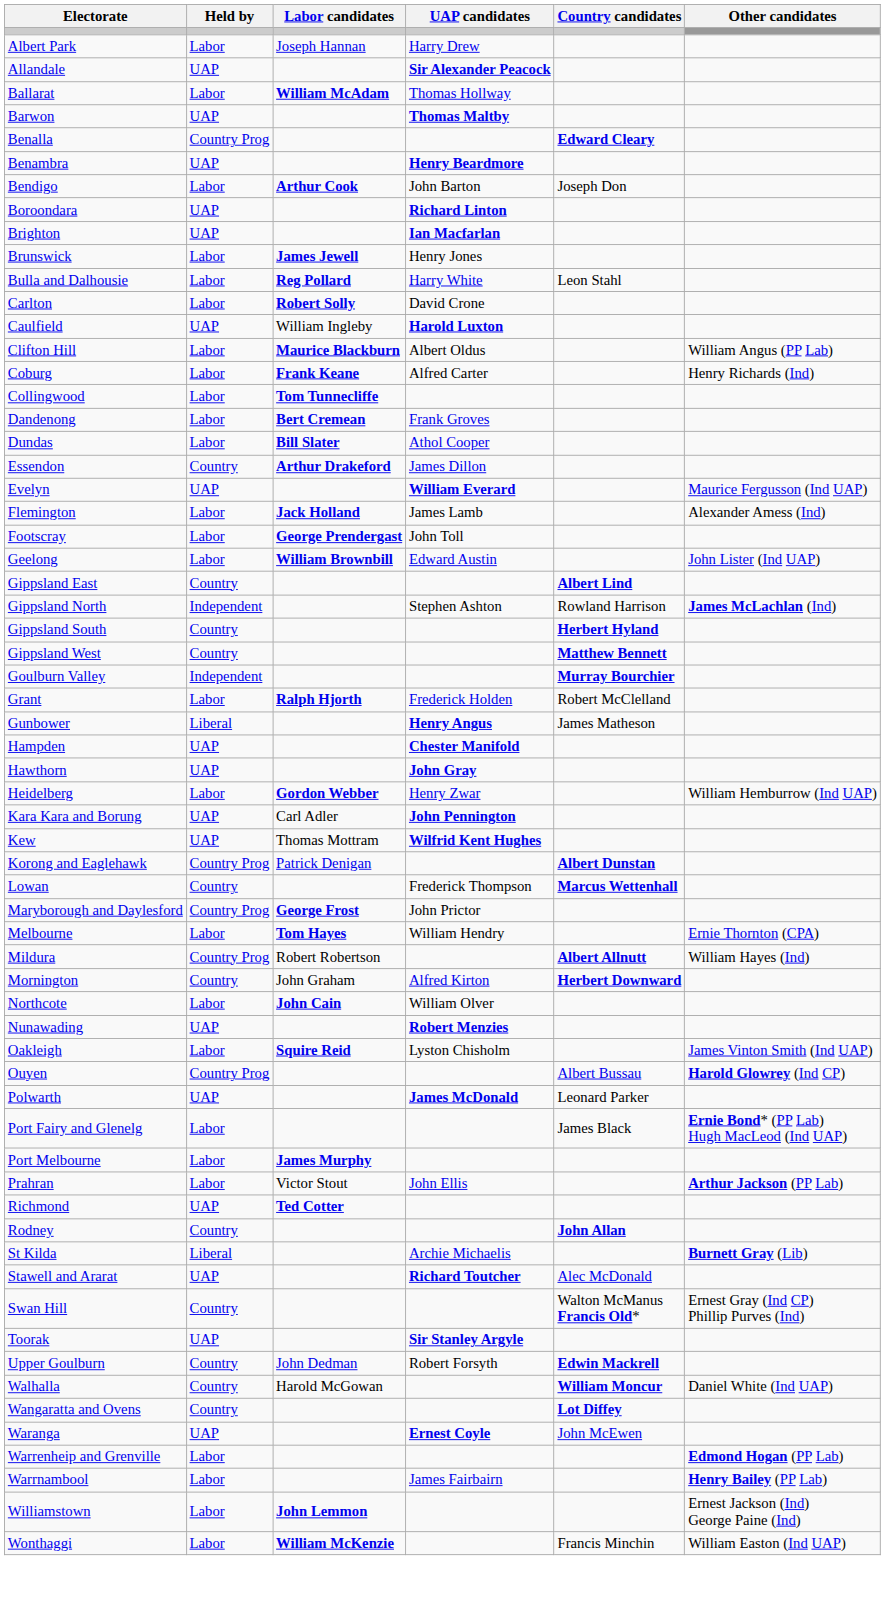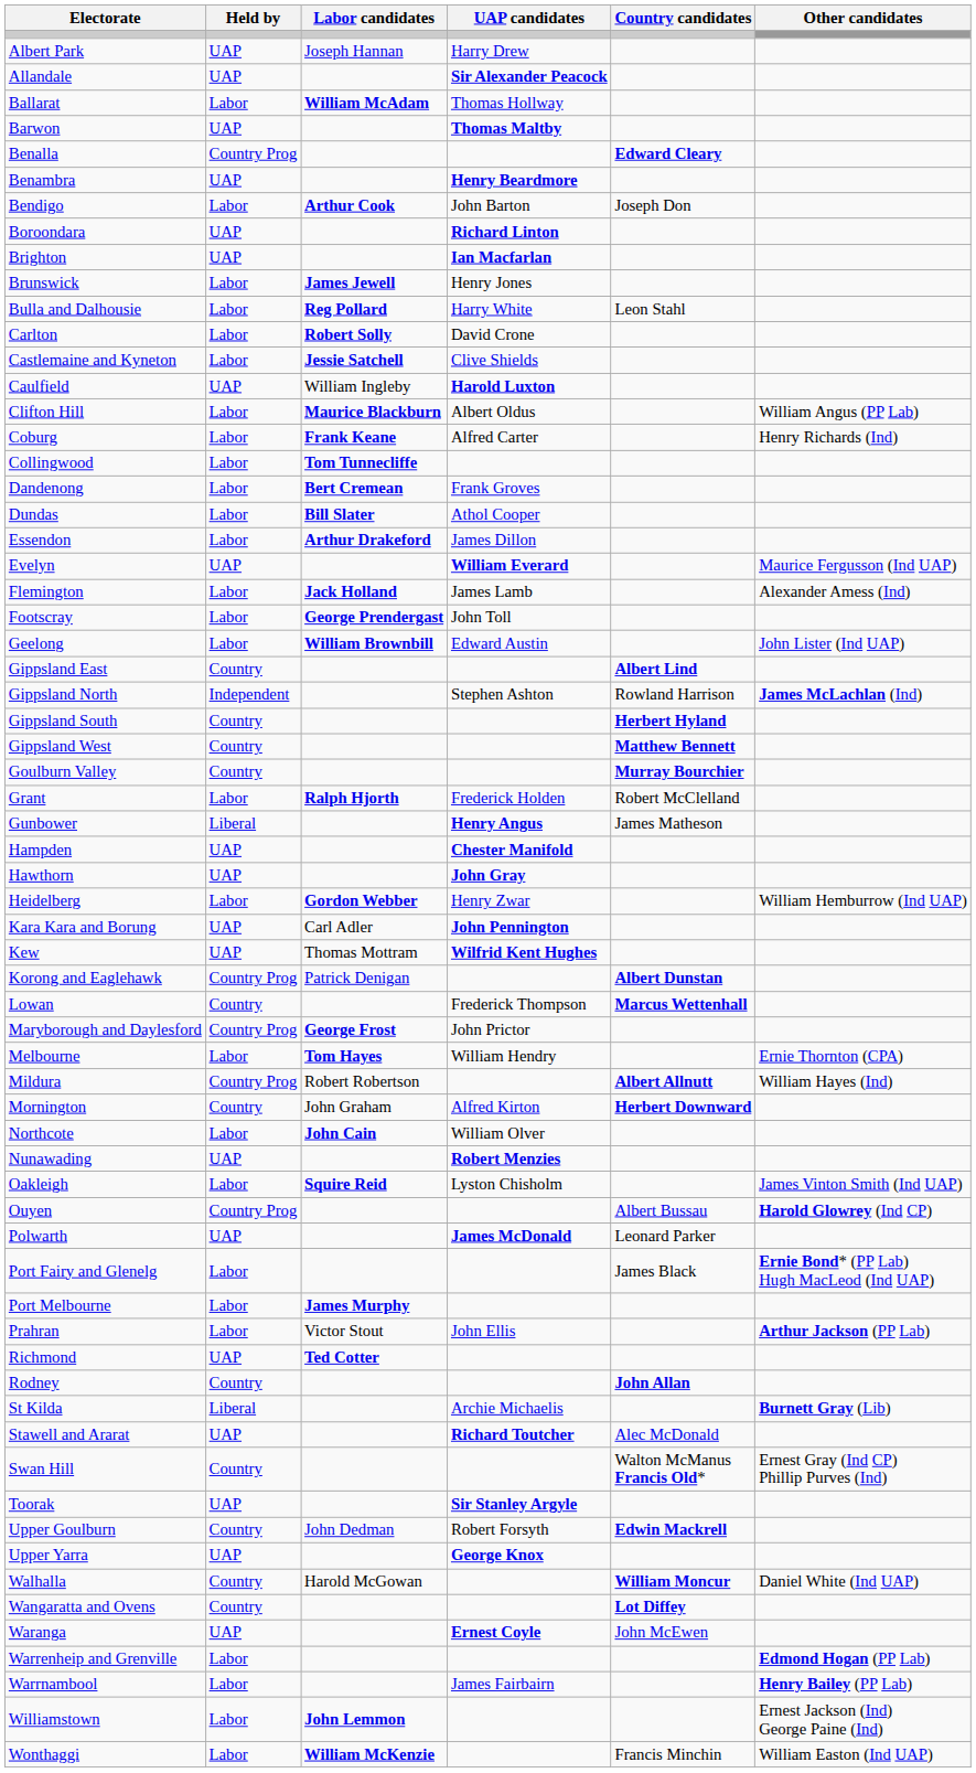 <table class="wikitable">
 <tr>
 <th>Electorate</th>
 <th>Held by</th>
 <th><a href='#'>Labor</a> candidates</th>
 <th><a href='#'>UAP</a> candidates</th>
 <th><a href='#'>Country</a> candidates</th>
 <th>Other candidates</th>
 </tr>
 <tr style="background:#ccc;">
 <td></td>
 <td></td>
 <td></td>
 <td></td>
 <td></td>
 <td style="background:#999;"></td>
 </tr>
 <tr>
 <td><a href='#'>Albert Park</a></td>
-<td><a href='#'>Labor</a></td>
+<td><a href='#'>UAP</a></td>
 <td><a href='#'>Joseph Hannan</a></td>
 <td><a href='#'>Harry Drew</a></td>
 <td></td>
 <td></td>
 </tr>
 <tr>
 <td><a href='#'>Allandale</a></td>
 <td><a href='#'>UAP</a></td>
 <td></td>
 <td><strong><a href='#'>Sir Alexander Peacock</a></strong></td>
 <td></td>
 <td></td>
 </tr>
 <tr>
 <td><a href='#'>Ballarat</a></td>
 <td><a href='#'>Labor</a></td>
 <td><strong><a href='#'>William McAdam</a></strong></td>
 <td><a href='#'>Thomas Hollway</a></td>
 <td></td>
 <td></td>
 </tr>
 <tr>
 <td><a href='#'>Barwon</a></td>
 <td><a href='#'>UAP</a></td>
 <td></td>
 <td><strong><a href='#'>Thomas Maltby</a></strong></td>
 <td></td>
 <td></td>
 </tr>
 <tr>
 <td><a href='#'>Benalla</a></td>
 <td><a href='#'>Country Prog</a></td>
 <td></td>
 <td></td>
 <td><strong><a href='#'>Edward Cleary</a></strong></td>
 <td></td>
 </tr>
 <tr>
 <td><a href='#'>Benambra</a></td>
 <td><a href='#'>UAP</a></td>
 <td></td>
 <td><strong><a href='#'>Henry Beardmore</a></strong></td>
 <td></td>
 <td></td>
 </tr>
 <tr>
 <td><a href='#'>Bendigo</a></td>
 <td><a href='#'>Labor</a></td>
 <td><strong><a href='#'>Arthur Cook</a></strong></td>
 <td>John Barton</td>
 <td>Joseph Don</td>
 <td></td>
 </tr>
 <tr>
 <td><a href='#'>Boroondara</a></td>
 <td><a href='#'>UAP</a></td>
 <td></td>
 <td><strong><a href='#'>Richard Linton</a></strong></td>
 <td></td>
 <td></td>
 </tr>
 <tr>
 <td><a href='#'>Brighton</a></td>
 <td><a href='#'>UAP</a></td>
 <td></td>
 <td><strong><a href='#'>Ian Macfarlan</a></strong></td>
 <td></td>
 <td></td>
 </tr>
 <tr>
 <td><a href='#'>Brunswick</a></td>
 <td><a href='#'>Labor</a></td>
 <td><strong><a href='#'>James Jewell</a></strong></td>
 <td>Henry Jones</td>
 <td></td>
 <td></td>
 </tr>
 <tr>
 <td><a href='#'>Bulla and Dalhousie</a></td>
 <td><a href='#'>Labor</a></td>
 <td><strong><a href='#'>Reg Pollard</a></strong></td>
 <td><a href='#'>Harry White</a></td>
 <td>Leon Stahl</td>
 <td></td>
 </tr>
 <tr>
 <td><a href='#'>Carlton</a></td>
 <td><a href='#'>Labor</a></td>
 <td><strong><a href='#'>Robert Solly</a></strong></td>
 <td>David Crone</td>
 <td></td>
 <td></td>
 </tr>
 <tr>
+<td><a href='#'>Castlemaine and Kyneton</a></td>
+<td><a href='#'>Labor</a></td>
+<td><strong><a href='#'>Jessie Satchell</a></strong></td>
+<td><a href='#'>Clive Shields</a></td>
+<td></td>
+<td></td>
+</tr>
+<tr>
 <td><a href='#'>Caulfield</a></td>
 <td><a href='#'>UAP</a></td>
 <td>William Ingleby</td>
 <td><strong><a href='#'>Harold Luxton</a></strong></td>
 <td></td>
 <td></td>
 </tr>
 <tr>
 <td><a href='#'>Clifton Hill</a></td>
 <td><a href='#'>Labor</a></td>
 <td><strong><a href='#'>Maurice Blackburn</a></strong></td>
 <td>Albert Oldus</td>
 <td></td>
 <td>William Angus (<a href='#'>PP</a> <a href='#'>Lab</a>)</td>
 </tr>
 <tr>
 <td><a href='#'>Coburg</a></td>
 <td><a href='#'>Labor</a></td>
 <td><strong><a href='#'>Frank Keane</a></strong></td>
 <td>Alfred Carter</td>
 <td></td>
 <td>Henry Richards (<a href='#'>Ind</a>)</td>
 </tr>
 <tr>
 <td><a href='#'>Collingwood</a></td>
 <td><a href='#'>Labor</a></td>
 <td><strong><a href='#'>Tom Tunnecliffe</a></strong></td>
 <td></td>
 <td></td>
 <td></td>
 </tr>
 <tr>
 <td><a href='#'>Dandenong</a></td>
 <td><a href='#'>Labor</a></td>
 <td><strong><a href='#'>Bert Cremean</a></strong></td>
 <td><a href='#'>Frank Groves</a></td>
 <td></td>
 <td></td>
 </tr>
 <tr>
 <td><a href='#'>Dundas</a></td>
 <td><a href='#'>Labor</a></td>
 <td><strong><a href='#'>Bill Slater</a></strong></td>
 <td><a href='#'>Athol Cooper</a></td>
 <td></td>
 <td></td>
 </tr>
 <tr>
 <td><a href='#'>Essendon</a></td>
-<td><a href='#'>Country</a></td>
+<td><a href='#'>Labor</a></td>
 <td><strong><a href='#'>Arthur Drakeford</a></strong></td>
 <td><a href='#'>James Dillon</a></td>
 <td></td>
 <td></td>
 </tr>
 <tr>
 <td><a href='#'>Evelyn</a></td>
 <td><a href='#'>UAP</a></td>
 <td></td>
 <td><strong><a href='#'>William Everard</a></strong></td>
 <td></td>
 <td><a href='#'>Maurice Fergusson</a> (<a href='#'>Ind</a> <a href='#'>UAP</a>)</td>
 </tr>
 <tr>
 <td><a href='#'>Flemington</a></td>
 <td><a href='#'>Labor</a></td>
 <td><strong><a href='#'>Jack Holland</a></strong></td>
 <td>James Lamb</td>
 <td></td>
 <td>Alexander Amess (<a href='#'>Ind</a>)</td>
 </tr>
 <tr>
 <td><a href='#'>Footscray</a></td>
 <td><a href='#'>Labor</a></td>
 <td><strong><a href='#'>George Prendergast</a></strong></td>
 <td>John Toll</td>
 <td></td>
 <td></td>
 </tr>
 <tr>
 <td><a href='#'>Geelong</a></td>
 <td><a href='#'>Labor</a></td>
 <td><strong><a href='#'>William Brownbill</a></strong></td>
 <td><a href='#'>Edward Austin</a></td>
 <td></td>
 <td><a href='#'>John Lister</a> (<a href='#'>Ind</a> <a href='#'>UAP</a>)</td>
 </tr>
 <tr>
 <td><a href='#'>Gippsland East</a></td>
 <td><a href='#'>Country</a></td>
 <td></td>
 <td></td>
 <td><strong><a href='#'>Albert Lind</a></strong></td>
 <td></td>
 </tr>
 <tr>
 <td><a href='#'>Gippsland North</a></td>
 <td><a href='#'>Independent</a></td>
 <td></td>
 <td>Stephen Ashton</td>
 <td>Rowland Harrison</td>
 <td><strong><a href='#'>James McLachlan</a></strong> (<a href='#'>Ind</a>)</td>
 </tr>
 <tr>
 <td><a href='#'>Gippsland South</a></td>
 <td><a href='#'>Country</a></td>
 <td></td>
 <td></td>
 <td><strong><a href='#'>Herbert Hyland</a></strong></td>
 <td></td>
 </tr>
 <tr>
 <td><a href='#'>Gippsland West</a></td>
 <td><a href='#'>Country</a></td>
 <td></td>
 <td></td>
 <td><strong><a href='#'>Matthew Bennett</a></strong></td>
 <td></td>
 </tr>
 <tr>
 <td><a href='#'>Goulburn Valley</a></td>
-<td><a href='#'>Independent</a></td>
+<td><a href='#'>Country</a></td>
 <td></td>
 <td></td>
 <td><strong><a href='#'>Murray Bourchier</a></strong></td>
 <td></td>
 </tr>
 <tr>
 <td><a href='#'>Grant</a></td>
 <td><a href='#'>Labor</a></td>
 <td><strong><a href='#'>Ralph Hjorth</a></strong></td>
 <td><a href='#'>Frederick Holden</a></td>
 <td>Robert McClelland</td>
 <td></td>
 </tr>
 <tr>
 <td><a href='#'>Gunbower</a></td>
 <td><a href='#'>Liberal</a></td>
 <td></td>
 <td><strong><a href='#'>Henry Angus</a></strong></td>
 <td>James Matheson</td>
 <td></td>
 </tr>
 <tr>
 <td><a href='#'>Hampden</a></td>
 <td><a href='#'>UAP</a></td>
 <td></td>
 <td><strong><a href='#'>Chester Manifold</a></strong></td>
 <td></td>
 <td></td>
 </tr>
 <tr>
 <td><a href='#'>Hawthorn</a></td>
 <td><a href='#'>UAP</a></td>
 <td></td>
 <td><strong><a href='#'>John Gray</a></strong></td>
 <td></td>
 <td></td>
 </tr>
 <tr>
 <td><a href='#'>Heidelberg</a></td>
 <td><a href='#'>Labor</a></td>
 <td><strong><a href='#'>Gordon Webber</a></strong></td>
 <td><a href='#'>Henry Zwar</a></td>
 <td></td>
 <td>William Hemburrow (<a href='#'>Ind</a> <a href='#'>UAP</a>)</td>
 </tr>
 <tr>
 <td><a href='#'>Kara Kara and Borung</a></td>
 <td><a href='#'>UAP</a></td>
 <td>Carl Adler</td>
 <td><strong><a href='#'>John Pennington</a></strong></td>
 <td></td>
 <td></td>
 </tr>
 <tr>
 <td><a href='#'>Kew</a></td>
 <td><a href='#'>UAP</a></td>
 <td>Thomas Mottram</td>
 <td><strong><a href='#'>Wilfrid Kent Hughes</a></strong></td>
 <td></td>
 <td></td>
 </tr>
 <tr>
 <td><a href='#'>Korong and Eaglehawk</a></td>
 <td><a href='#'>Country Prog</a></td>
 <td><a href='#'>Patrick Denigan</a></td>
 <td></td>
 <td><strong><a href='#'>Albert Dunstan</a></strong></td>
 <td></td>
 </tr>
 <tr>
 <td><a href='#'>Lowan</a></td>
 <td><a href='#'>Country</a></td>
 <td></td>
 <td>Frederick Thompson</td>
 <td><strong><a href='#'>Marcus Wettenhall</a></strong></td>
 <td></td>
 </tr>
 <tr>
 <td><a href='#'>Maryborough and Daylesford</a></td>
 <td><a href='#'>Country Prog</a></td>
 <td><strong><a href='#'>George Frost</a></strong></td>
 <td>John Prictor</td>
 <td></td>
 <td></td>
 </tr>
 <tr>
 <td><a href='#'>Melbourne</a></td>
 <td><a href='#'>Labor</a></td>
 <td><strong><a href='#'>Tom Hayes</a></strong></td>
 <td>William Hendry</td>
 <td></td>
 <td><a href='#'>Ernie Thornton</a> (<a href='#'>CPA</a>)</td>
 </tr>
 <tr>
 <td><a href='#'>Mildura</a></td>
 <td><a href='#'>Country Prog</a></td>
 <td>Robert Robertson</td>
 <td></td>
 <td><strong><a href='#'>Albert Allnutt</a></strong></td>
 <td>William Hayes (<a href='#'>Ind</a>)</td>
 </tr>
 <tr>
 <td><a href='#'>Mornington</a></td>
 <td><a href='#'>Country</a></td>
 <td>John Graham</td>
 <td><a href='#'>Alfred Kirton</a></td>
 <td><strong><a href='#'>Herbert Downward</a></strong></td>
 <td></td>
 </tr>
 <tr>
 <td><a href='#'>Northcote</a></td>
 <td><a href='#'>Labor</a></td>
 <td><strong><a href='#'>John Cain</a></strong></td>
 <td>William Olver</td>
 <td></td>
 <td></td>
 </tr>
 <tr>
 <td><a href='#'>Nunawading</a></td>
 <td><a href='#'>UAP</a></td>
 <td></td>
 <td><strong><a href='#'>Robert Menzies</a></strong></td>
 <td></td>
 <td></td>
 </tr>
 <tr>
 <td><a href='#'>Oakleigh</a></td>
 <td><a href='#'>Labor</a></td>
 <td><strong><a href='#'>Squire Reid</a></strong></td>
 <td>Lyston Chisholm</td>
 <td></td>
 <td><a href='#'>James Vinton Smith</a> (<a href='#'>Ind</a> <a href='#'>UAP</a>)</td>
 </tr>
 <tr>
 <td><a href='#'>Ouyen</a></td>
 <td><a href='#'>Country Prog</a></td>
 <td></td>
 <td></td>
 <td><a href='#'>Albert Bussau</a></td>
 <td><strong><a href='#'>Harold Glowrey</a></strong> (<a href='#'>Ind</a> <a href='#'>CP</a>)</td>
 </tr>
 <tr>
 <td><a href='#'>Polwarth</a></td>
 <td><a href='#'>UAP</a></td>
 <td></td>
 <td><strong><a href='#'>James McDonald</a></strong></td>
 <td>Leonard Parker</td>
 <td></td>
 </tr>
 <tr>
 <td><a href='#'>Port Fairy and Glenelg</a></td>
 <td><a href='#'>Labor</a></td>
 <td></td>
 <td></td>
 <td>James Black</td>
 <td><strong><a href='#'>Ernie Bond</a></strong>* (<a href='#'>PP</a> <a href='#'>Lab</a>) <br> <a href='#'>Hugh MacLeod</a> (<a href='#'>Ind</a> <a href='#'>UAP</a>)</td>
 </tr>
 <tr>
 <td><a href='#'>Port Melbourne</a></td>
 <td><a href='#'>Labor</a></td>
 <td><strong><a href='#'>James Murphy</a></strong></td>
 <td></td>
 <td></td>
 <td></td>
 </tr>
 <tr>
 <td><a href='#'>Prahran</a></td>
 <td><a href='#'>Labor</a></td>
 <td>Victor Stout</td>
 <td><a href='#'>John Ellis</a></td>
 <td></td>
 <td><strong><a href='#'>Arthur Jackson</a></strong> (<a href='#'>PP</a> <a href='#'>Lab</a>)</td>
 </tr>
 <tr>
 <td><a href='#'>Richmond</a></td>
 <td><a href='#'>UAP</a></td>
 <td><strong><a href='#'>Ted Cotter</a></strong></td>
 <td></td>
 <td></td>
 <td></td>
 </tr>
 <tr>
 <td><a href='#'>Rodney</a></td>
 <td><a href='#'>Country</a></td>
 <td></td>
 <td></td>
 <td><strong><a href='#'>John Allan</a></strong></td>
 <td></td>
 </tr>
 <tr>
 <td><a href='#'>St Kilda</a></td>
 <td><a href='#'>Liberal</a></td>
 <td></td>
 <td><a href='#'>Archie Michaelis</a></td>
 <td></td>
 <td><strong><a href='#'>Burnett Gray</a></strong> (<a href='#'>Lib</a>)</td>
 </tr>
 <tr>
 <td><a href='#'>Stawell and Ararat</a></td>
 <td><a href='#'>UAP</a></td>
 <td></td>
 <td><strong><a href='#'>Richard Toutcher</a></strong></td>
 <td><a href='#'>Alec McDonald</a></td>
 <td></td>
 </tr>
 <tr>
 <td><a href='#'>Swan Hill</a></td>
 <td><a href='#'>Country</a></td>
 <td></td>
 <td></td>
 <td>Walton McManus <br> <strong><a href='#'>Francis Old</a></strong>*</td>
 <td>Ernest Gray (<a href='#'>Ind</a> <a href='#'>CP</a>) <br> Phillip Purves (<a href='#'>Ind</a>)</td>
 </tr>
 <tr>
 <td><a href='#'>Toorak</a></td>
 <td><a href='#'>UAP</a></td>
 <td></td>
 <td><strong><a href='#'>Sir Stanley Argyle</a></strong></td>
 <td></td>
 <td></td>
 </tr>
 <tr>
 <td><a href='#'>Upper Goulburn</a></td>
 <td><a href='#'>Country</a></td>
 <td><a href='#'>John Dedman</a></td>
 <td>Robert Forsyth</td>
 <td><strong><a href='#'>Edwin Mackrell</a></strong></td>
 <td></td>
 </tr>
 <tr>
+<td><a href='#'>Upper Yarra</a></td>
+<td><a href='#'>UAP</a></td>
+<td></td>
+<td><strong><a href='#'>George Knox</a></strong></td>
+<td></td>
+<td></td>
+</tr>
+<tr>
 <td><a href='#'>Walhalla</a></td>
 <td><a href='#'>Country</a></td>
 <td>Harold McGowan</td>
 <td></td>
 <td><strong><a href='#'>William Moncur</a></strong></td>
 <td>Daniel White (<a href='#'>Ind</a> <a href='#'>UAP</a>)</td>
 </tr>
 <tr>
 <td><a href='#'>Wangaratta and Ovens</a></td>
 <td><a href='#'>Country</a></td>
 <td></td>
 <td></td>
 <td><strong><a href='#'>Lot Diffey</a></strong></td>
 <td></td>
 </tr>
 <tr>
 <td><a href='#'>Waranga</a></td>
 <td><a href='#'>UAP</a></td>
 <td></td>
 <td><strong><a href='#'>Ernest Coyle</a></strong></td>
 <td><a href='#'>John McEwen</a></td>
 <td></td>
 </tr>
 <tr>
 <td><a href='#'>Warrenheip and Grenville</a></td>
 <td><a href='#'>Labor</a></td>
 <td></td>
 <td></td>
 <td></td>
 <td><strong><a href='#'>Edmond Hogan</a></strong> (<a href='#'>PP</a> <a href='#'>Lab</a>)</td>
 </tr>
 <tr>
 <td><a href='#'>Warrnambool</a></td>
 <td><a href='#'>Labor</a></td>
 <td></td>
 <td><a href='#'>James Fairbairn</a></td>
 <td></td>
 <td><strong><a href='#'>Henry Bailey</a></strong> (<a href='#'>PP</a> <a href='#'>Lab</a>)</td>
 </tr>
 <tr>
 <td><a href='#'>Williamstown</a></td>
 <td><a href='#'>Labor</a></td>
 <td><strong><a href='#'>John Lemmon</a></strong></td>
 <td></td>
 <td></td>
 <td>Ernest Jackson (<a href='#'>Ind</a>) <br> George Paine (<a href='#'>Ind</a>)</td>
 </tr>
 <tr>
 <td><a href='#'>Wonthaggi</a></td>
 <td><a href='#'>Labor</a></td>
 <td><strong><a href='#'>William McKenzie</a></strong></td>
 <td></td>
 <td>Francis Minchin</td>
 <td>William Easton (<a href='#'>Ind</a> <a href='#'>UAP</a>)</td>
 </tr>
 </table>
